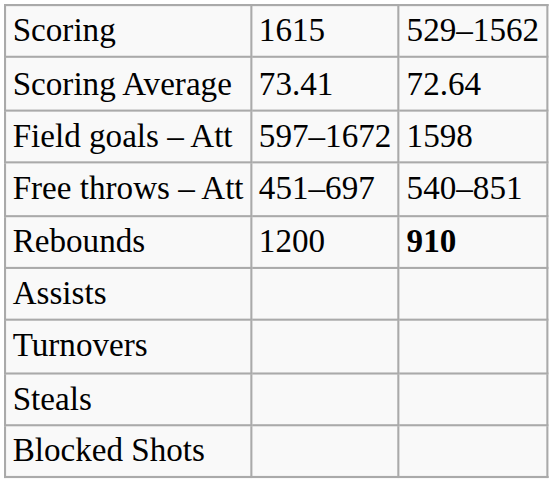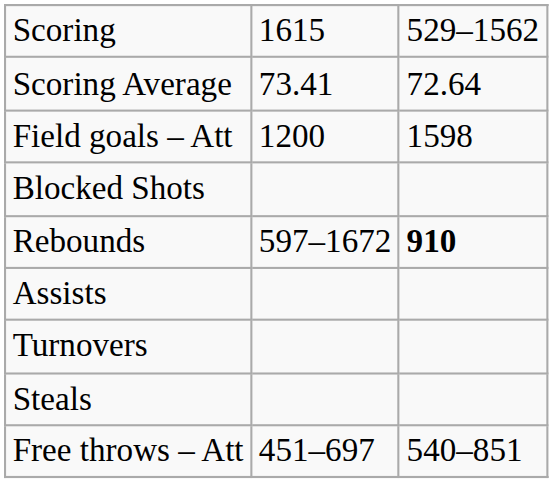 <table class="wikitable">
 <tr>
 </tr>
 <tr>
 <td>Scoring</td>
 <td>1615</td>
 <td>529–1562</td>
 </tr>
 <tr>
 <td>Scoring Average</td>
 <td>73.41</td>
 <td>72.64</td>
 </tr>
 <tr>
 <td>Field goals – Att</td>
-<td>597–1672</td>
+<td>1200</td>
 <td>1598</td>
 </tr>
 <tr>
-<td>Free throws – Att</td>
-<td>451–697</td>
-<td>540–851</td>
+<td>Blocked Shots</td>
+<td></td>
+<td></td>
 </tr>
 <tr>
 <td>Rebounds</td>
-<td>1200</td>
+<td>597–1672</td>
 <td><strong>910</strong></td>
 </tr>
 <tr>
 <td>Assists</td>
 <td></td>
 <td></td>
 </tr>
 <tr>
 <td>Turnovers</td>
 <td></td>
 <td></td>
 </tr>
 <tr>
 <td>Steals</td>
 <td></td>
 <td></td>
 </tr>
 <tr>
-<td>Blocked Shots</td>
-<td></td>
-<td></td>
+<td>Free throws – Att</td>
+<td>451–697</td>
+<td>540–851</td>
 </tr>
 <tr>
 </tr>
 </table>
